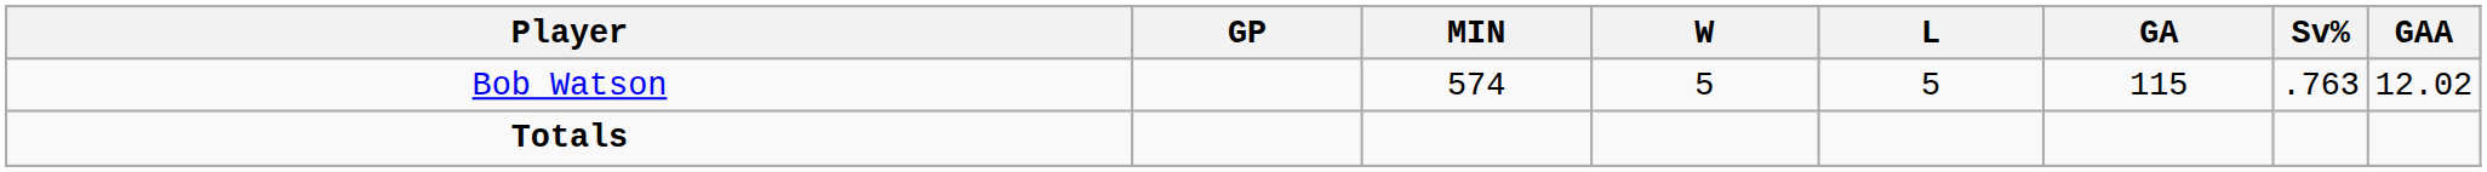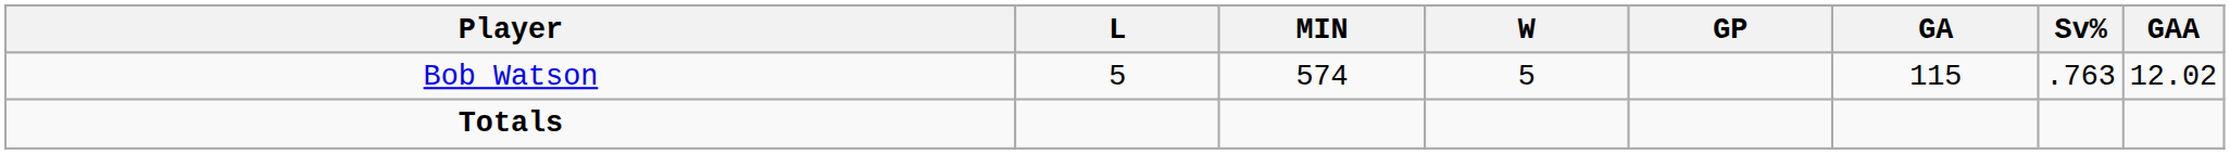 <table class="wikitable sortable" width="50%">
 <tr align="center"  bgcolor="#dddddd">
 <th width="50%">Player</th>
-<th width="10%">GP</th>
+<th width="10%">L</th>
 <th width="10%">MIN</th>
 <th width="10%">W</th>
-<th width="10%">L</th>
+<th width="10%">GP</th>
 <th width="10%">GA</th>
 <th width="10%">Sv%</th>
 <th width="10%">GAA</th>
 </tr>
 <tr align=center>
 <td><a href='#'>Bob Watson</a></td>
-<td></td>
+<td>5</td>
 <td>574</td>
 <td>5</td>
-<td>5</td>
+<td></td>
 <td>115</td>
 <td>.763</td>
 <td>12.02</td>
 </tr>
 <tr align=center>
 <td><strong>Totals</strong></td>
-<td></td>
+<td><strong> </strong></td>
 <td></td>
 <td><strong> </strong></td>
-<td><strong> </strong></td>
+<td></td>
 <td><strong> </strong></td>
 <td><strong> </strong></td>
 <td><strong> </strong></td>
 </tr>
 </table>
